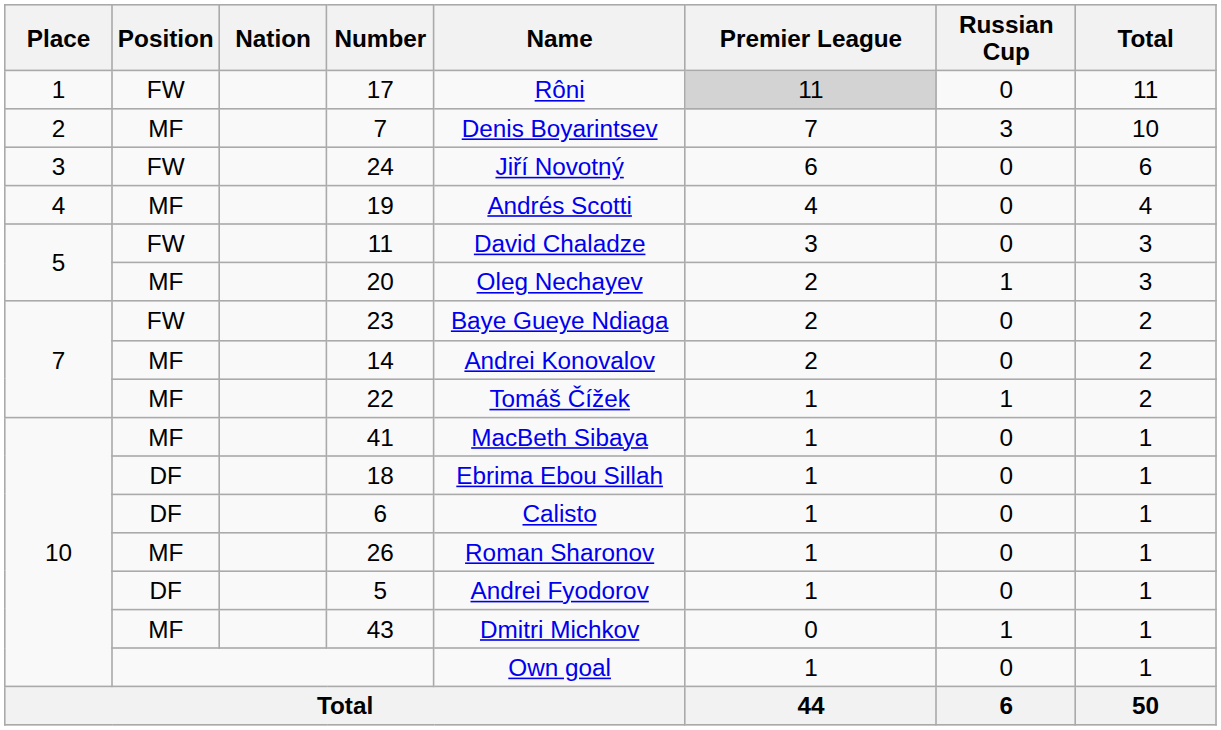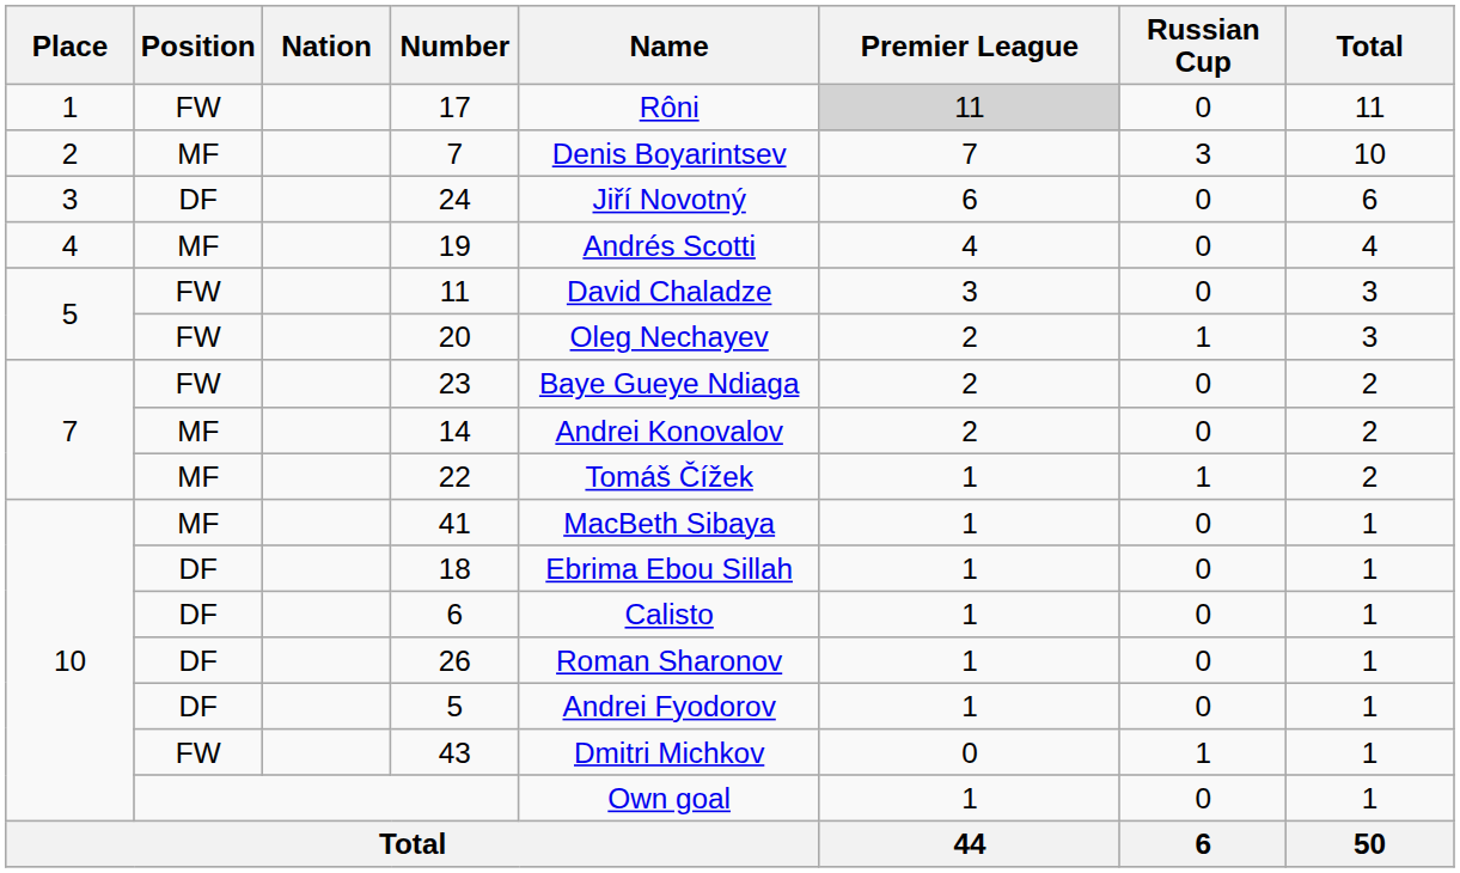 <table class="wikitable" style="font-size: 95%; text-align: center;">
 <tr>
 <th width=60>Place</th>
 <th width=60>Position</th>
 <th width=60>Nation</th>
 <th width=60>Number</th>
 <th width=150>Name</th>
 <th width=150>Premier League</th>
 <th width=80>Russian Cup</th>
 <th width=80>Total</th>
 </tr>
 <tr>
 <td>1</td>
 <td>FW</td>
 <td></td>
 <td>17</td>
 <td><a href='#'>Rôni</a></td>
 <td style="background: lightgrey;">11</td>
 <td>0</td>
 <td>11</td>
 </tr>
 <tr>
 <td>2</td>
 <td>MF</td>
 <td></td>
 <td>7</td>
 <td><a href='#'>Denis Boyarintsev</a></td>
 <td>7</td>
 <td>3</td>
 <td>10</td>
 </tr>
 <tr>
 <td>3</td>
-<td>FW</td>
+<td>DF</td>
 <td></td>
 <td>24</td>
 <td><a href='#'>Jiří Novotný</a></td>
 <td>6</td>
 <td>0</td>
 <td>6</td>
 </tr>
 <tr>
 <td>4</td>
 <td>MF</td>
 <td></td>
 <td>19</td>
 <td><a href='#'>Andrés Scotti</a></td>
 <td>4</td>
 <td>0</td>
 <td>4</td>
 </tr>
 <tr>
 <td rowspan="2">5</td>
 <td>FW</td>
 <td></td>
 <td>11</td>
 <td><a href='#'>David Chaladze</a></td>
 <td>3</td>
 <td>0</td>
 <td>3</td>
 </tr>
 <tr>
-<td>MF</td>
+<td>FW</td>
 <td></td>
 <td>20</td>
 <td><a href='#'>Oleg Nechayev</a></td>
 <td>2</td>
 <td>1</td>
 <td>3</td>
 </tr>
 <tr>
 <td rowspan="3">7</td>
 <td>FW</td>
 <td></td>
 <td>23</td>
 <td><a href='#'>Baye Gueye Ndiaga</a></td>
 <td>2</td>
 <td>0</td>
 <td>2</td>
 </tr>
 <tr>
 <td>MF</td>
 <td></td>
 <td>14</td>
 <td><a href='#'>Andrei Konovalov</a></td>
 <td>2</td>
 <td>0</td>
 <td>2</td>
 </tr>
 <tr>
 <td>MF</td>
 <td></td>
 <td>22</td>
 <td><a href='#'>Tomáš Čížek</a></td>
 <td>1</td>
 <td>1</td>
 <td>2</td>
 </tr>
 <tr>
 <td rowspan="7">10</td>
 <td>MF</td>
 <td></td>
 <td>41</td>
 <td><a href='#'>MacBeth Sibaya</a></td>
 <td>1</td>
 <td>0</td>
 <td>1</td>
 </tr>
 <tr>
 <td>DF</td>
 <td></td>
 <td>18</td>
 <td><a href='#'>Ebrima Ebou Sillah</a></td>
 <td>1</td>
 <td>0</td>
 <td>1</td>
 </tr>
 <tr>
 <td>DF</td>
 <td></td>
 <td>6</td>
 <td><a href='#'>Calisto</a></td>
 <td>1</td>
 <td>0</td>
 <td>1</td>
 </tr>
 <tr>
-<td>MF</td>
+<td>DF</td>
 <td></td>
 <td>26</td>
 <td><a href='#'>Roman Sharonov</a></td>
 <td>1</td>
 <td>0</td>
 <td>1</td>
 </tr>
 <tr>
 <td>DF</td>
 <td></td>
 <td>5</td>
 <td><a href='#'>Andrei Fyodorov</a></td>
 <td>1</td>
 <td>0</td>
 <td>1</td>
 </tr>
 <tr>
-<td>MF</td>
+<td>FW</td>
 <td></td>
 <td>43</td>
 <td><a href='#'>Dmitri Michkov</a></td>
 <td>0</td>
 <td>1</td>
 <td>1</td>
 </tr>
 <tr>
 <td colspan="3"></td>
 <td><a href='#'>Own goal</a></td>
 <td>1</td>
 <td>0</td>
 <td>1</td>
 </tr>
 <tr>
 <th colspan=5>Total</th>
 <th>44</th>
 <th>6</th>
 <th>50</th>
 </tr>
 </table>
